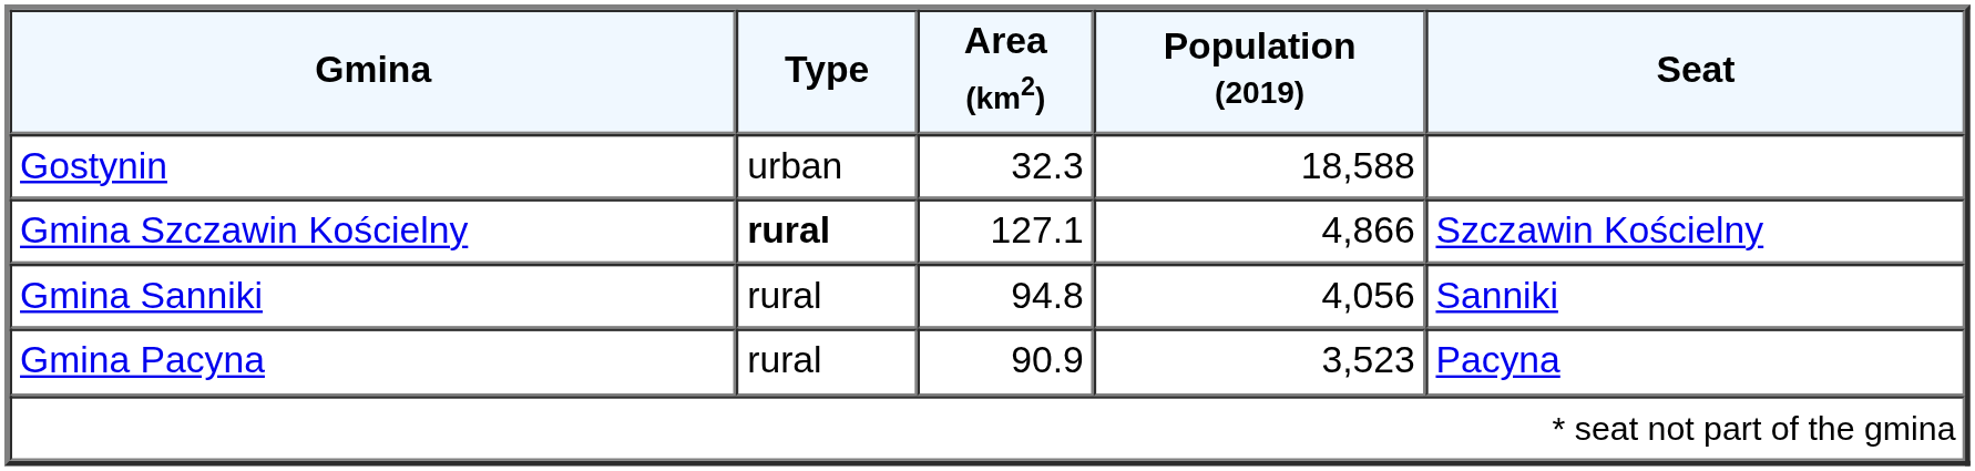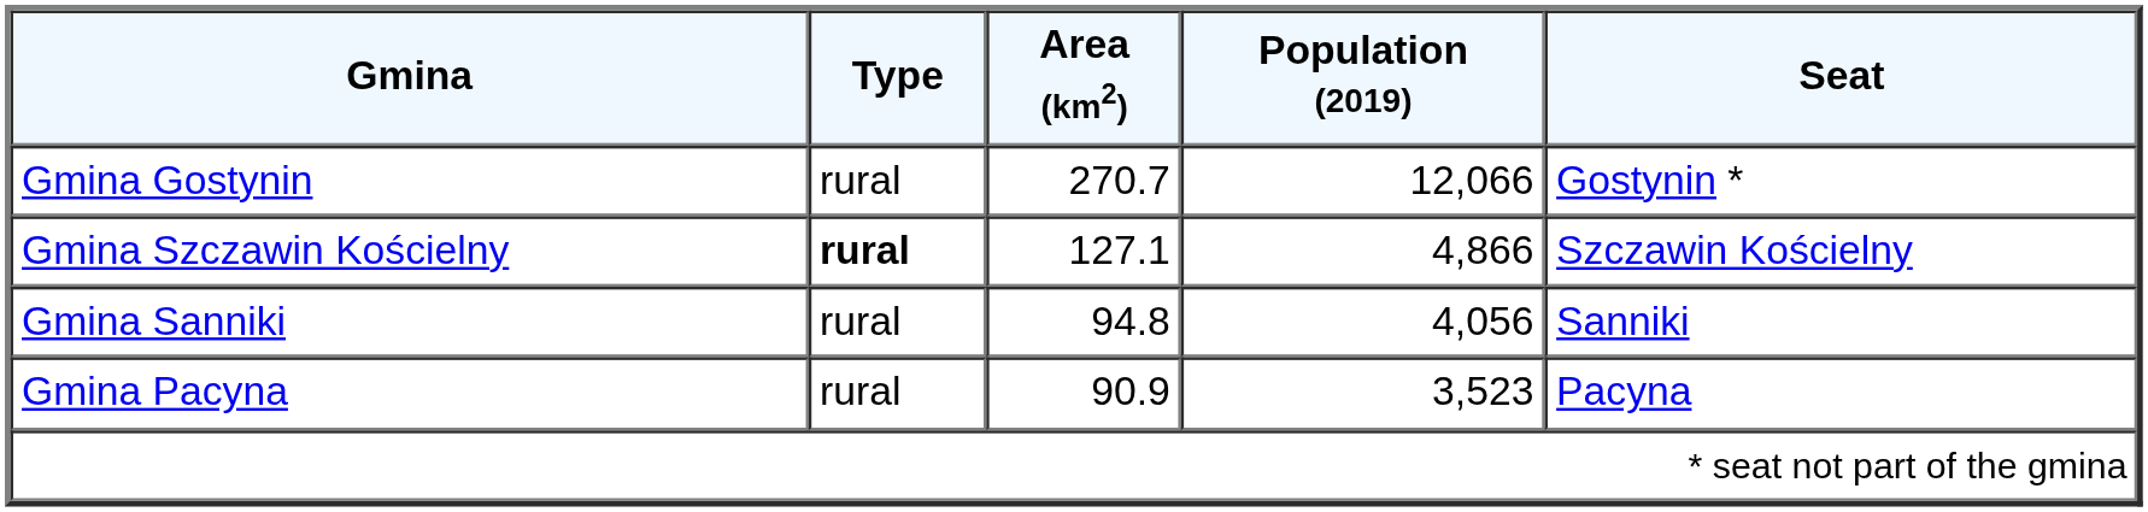 <table width="60%" border="2" cellpadding="3" cellspacing="0" style="font-size:90%;line-height:120%;">
 <tr bgcolor="F0F8FF">
 <td style="text-align:center;"><strong>Gmina</strong></td>
 <td style="text-align:center;"><strong>Type</strong></td>
 <td style="text-align:center;"><strong>Area<br><small>(km<sup>2</sup>)</small></strong></td>
 <td style="text-align:center;"><strong>Population<br><small>(2019)</small></strong></td>
 <td style="text-align:center;"><strong>Seat</strong></td>
 </tr>
 <tr>
-<td><a href='#'>Gostynin</a></td>
-<td>urban</td>
-<td style="text-align:right;">32.3</td>
-<td style="text-align:right;">18,588</td>
-<td> </td>
+<td><a href='#'>Gmina Gostynin</a></td>
+<td>rural</td>
+<td style="text-align:right;">270.7</td>
+<td style="text-align:right;">12,066</td>
+<td><a href='#'>Gostynin</a> *</td>
 </tr>
 <tr>
 <td><a href='#'>Gmina Szczawin Kościelny</a></td>
 <td><strong>rural</strong></td>
 <td style="text-align:right;">127.1</td>
 <td style="text-align:right;">4,866</td>
 <td><a href='#'>Szczawin Kościelny</a></td>
 </tr>
 <tr>
 <td><a href='#'>Gmina Sanniki</a></td>
 <td>rural</td>
 <td style="text-align:right;">94.8</td>
 <td style="text-align:right;">4,056</td>
 <td><a href='#'>Sanniki</a></td>
 </tr>
 <tr>
 <td><a href='#'>Gmina Pacyna</a></td>
 <td>rural</td>
 <td style="text-align:right;">90.9</td>
 <td style="text-align:right;">3,523</td>
 <td><a href='#'>Pacyna</a></td>
 </tr>
 <tr>
 <td colspan=5 style="text-align:right;font-size:90%">* seat not part of the gmina</td>
 </tr>
 <tr>
 </tr>
 </table>
